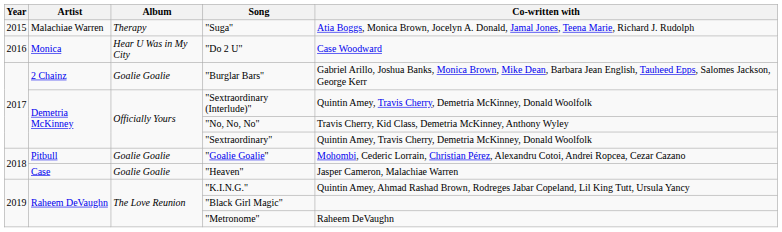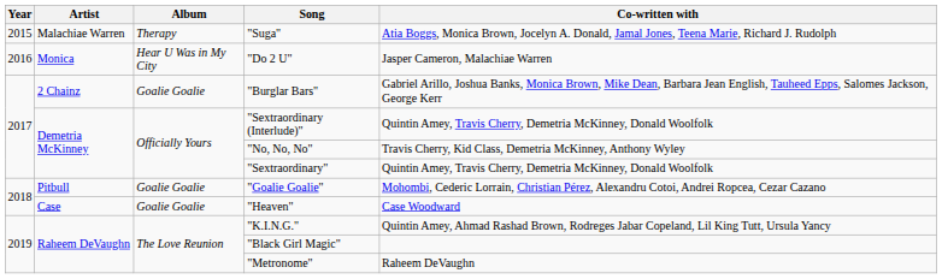 <table class="wikitable">
 <tr>
 <th>Year</th>
 <th>Artist</th>
 <th>Album</th>
 <th>Song</th>
 <th>Co-written with</th>
 </tr>
 <tr>
 <td>2015</td>
 <td>Malachiae Warren</td>
 <td><em>Therapy</em></td>
 <td>"Suga"</td>
 <td><a href='#'>Atia Boggs</a>, Monica Brown, Jocelyn A. Donald, <a href='#'>Jamal Jones</a>, <a href='#'>Teena Marie</a>, Richard J. Rudolph</td>
 </tr>
 <tr>
 <td>2016</td>
 <td><a href='#'>Monica</a></td>
 <td><em>Hear U Was in My City</em></td>
 <td>"Do 2 U"</td>
-<td><a href='#'>Case Woodward</a></td>
+<td>Jasper Cameron, Malachiae Warren</td>
 </tr>
 <tr>
 <td rowspan =4>2017</td>
 <td><a href='#'>2 Chainz</a></td>
 <td><em>Goalie Goalie</em></td>
 <td>"Burglar Bars"</td>
 <td>Gabriel Arillo, Joshua Banks, <a href='#'>Monica Brown</a>, <a href='#'>Mike Dean</a>, Barbara Jean English, <a href='#'>Tauheed Epps</a>, Salomes Jackson, George Kerr</td>
 </tr>
 <tr>
 <td rowspan=3><a href='#'>Demetria McKinney</a></td>
 <td rowspan=3><em>Officially Yours</em></td>
 <td>"Sextraordinary (Interlude)"</td>
 <td>Quintin Amey, <a href='#'>Travis Cherry</a>, Demetria McKinney, Donald Woolfolk</td>
 </tr>
 <tr>
 <td>"No, No, No"</td>
 <td>Travis Cherry, Kid Class, Demetria McKinney, Anthony Wyley</td>
 </tr>
 <tr>
 <td>"Sextraordinary"</td>
 <td>Quintin Amey, Travis Cherry, Demetria McKinney, Donald Woolfolk</td>
 </tr>
 <tr>
 <td rowspan = 2>2018</td>
 <td><a href='#'>Pitbull</a></td>
 <td><em>Goalie Goalie</em></td>
 <td>"<a href='#'>Goalie Goalie</a>"</td>
 <td><a href='#'>Mohombi</a>, Cederic Lorrain, <a href='#'>Christian Pérez</a>, Alexandru Cotoi, Andrei Ropcea, Cezar Cazano</td>
 </tr>
 <tr>
 <td><a href='#'>Case</a></td>
 <td><em>Goalie Goalie</em></td>
 <td>"Heaven"</td>
-<td>Jasper Cameron, Malachiae Warren</td>
+<td><a href='#'>Case Woodward</a></td>
 </tr>
 <tr>
 <td rowspan =3>2019</td>
 <td rowspan = 3><a href='#'>Raheem DeVaughn</a></td>
 <td rowspan =3><em>The Love Reunion</em></td>
 <td>"K.I.N.G."</td>
 <td>Quintin Amey, Ahmad Rashad Brown, Rodreges Jabar Copeland, Lil King Tutt, Ursula Yancy</td>
 </tr>
 <tr>
 <td>"Black Girl Magic"</td>
 <td></td>
 </tr>
 <tr>
 <td>"Metronome"</td>
 <td>Raheem DeVaughn</td>
 </tr>
 </table>
